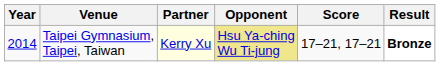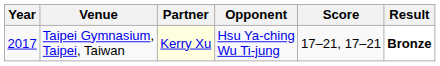 <table class="sortable wikitable" style="font-size: 90%;">
 <tr>
 <th>Year</th>
 <th>Venue</th>
 <th>Partner</th>
 <th>Opponent</th>
 <th>Score</th>
 <th>Result</th>
 </tr>
 <tr>
-<td align="center"><a href='#'>2014</a></td>
+<td align="center"><a href='#'>2017</a></td>
 <td align="left"><a href='#'>Taipei Gymnasium</a>,<br><a href='#'>Taipei</a>, Taiwan</td>
 <td align="left" style="background: lightyellow;"> <a href='#'>Kerry Xu</a></td>
-<td align="left" style="background: khaki;"> <a href='#'>Hsu Ya-ching</a><br> <a href='#'>Wu Ti-jung</a></td>
+<td align="left"> <a href='#'>Hsu Ya-ching</a><br> <a href='#'>Wu Ti-jung</a></td>
 <td align="left">17–21, 17–21</td>
 <td style="text-align:left; background:white"> <strong>Bronze</strong></td>
 </tr>
 </table>
